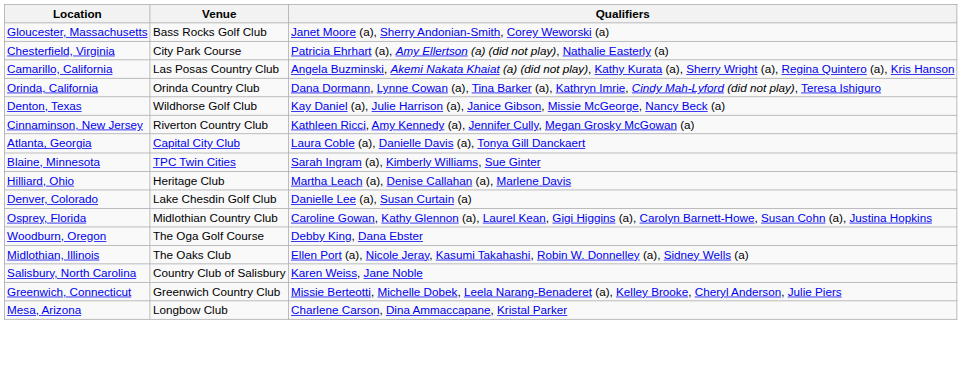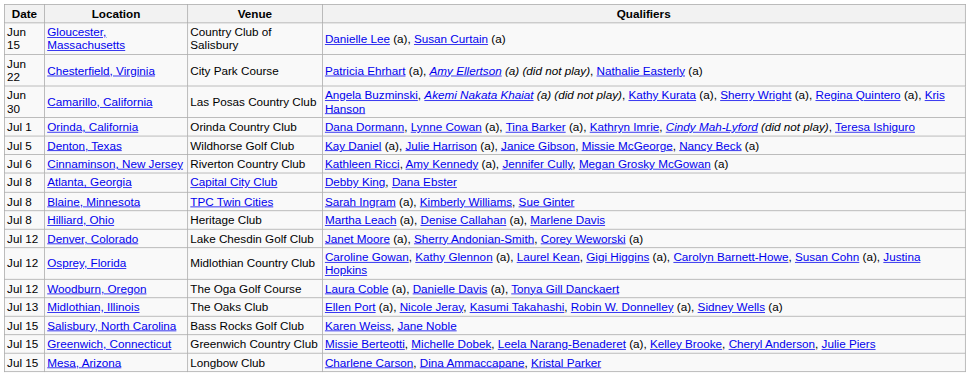 <table class=wikitable style=font-size:95%>
 <tr>
+<th>Date</th>
 <th>Location</th>
 <th>Venue</th>
 <th>Qualifiers</th>
 </tr>
 <tr>
+<td>Jun 15</td>
 <td><a href='#'>Gloucester, Massachusetts</a></td>
-<td>Bass Rocks Golf Club</td>
-<td><a href='#'>Janet Moore</a> (a), <a href='#'>Sherry Andonian-Smith</a>, <a href='#'>Corey Weworski</a> (a)</td>
+<td>Country Club of Salisbury</td>
+<td><a href='#'>Danielle Lee</a> (a), <a href='#'>Susan Curtain</a> (a)</td>
 </tr>
 <tr>
+<td>Jun 22</td>
 <td><a href='#'>Chesterfield, Virginia</a></td>
 <td>City Park Course</td>
 <td><a href='#'>Patricia Ehrhart</a> (a), <em><a href='#'>Amy Ellertson</a> (a) (did not play)</em>, <a href='#'>Nathalie Easterly</a> (a)</td>
 </tr>
 <tr>
+<td>Jun 30</td>
 <td><a href='#'>Camarillo, California</a></td>
 <td>Las Posas Country Club</td>
 <td><a href='#'>Angela Buzminski</a>, <em><a href='#'>Akemi Nakata Khaiat</a> (a) (did not play)</em>, <a href='#'>Kathy Kurata</a> (a), <a href='#'>Sherry Wright</a> (a), <a href='#'>Regina Quintero</a> (a), <a href='#'>Kris Hanson</a></td>
 </tr>
 <tr>
+<td>Jul 1</td>
 <td><a href='#'>Orinda, California</a></td>
 <td>Orinda Country Club</td>
 <td><a href='#'>Dana Dormann</a>, <a href='#'>Lynne Cowan</a> (a), <a href='#'>Tina Barker</a> (a), <a href='#'>Kathryn Imrie</a>, <em><a href='#'>Cindy Mah-Lyford</a> (did not play)</em>, <a href='#'>Teresa Ishiguro</a></td>
 </tr>
 <tr>
+<td>Jul 5</td>
 <td><a href='#'>Denton, Texas</a></td>
 <td>Wildhorse Golf Club</td>
 <td><a href='#'>Kay Daniel</a> (a), <a href='#'>Julie Harrison</a> (a), <a href='#'>Janice Gibson</a>, <a href='#'>Missie McGeorge</a>, <a href='#'>Nancy Beck</a> (a)</td>
 </tr>
 <tr>
+<td>Jul 6</td>
 <td><a href='#'>Cinnaminson, New Jersey</a></td>
 <td>Riverton Country Club</td>
 <td><a href='#'>Kathleen Ricci</a>, <a href='#'>Amy Kennedy</a> (a), <a href='#'>Jennifer Cully</a>, <a href='#'>Megan Grosky McGowan</a> (a)</td>
 </tr>
 <tr>
+<td>Jul 8</td>
 <td><a href='#'>Atlanta, Georgia</a></td>
 <td><a href='#'>Capital City Club</a></td>
-<td><a href='#'>Laura Coble</a> (a), <a href='#'>Danielle Davis</a> (a), <a href='#'>Tonya Gill Danckaert</a></td>
+<td><a href='#'>Debby King</a>, <a href='#'>Dana Ebster</a></td>
 </tr>
 <tr>
+<td>Jul 8</td>
 <td><a href='#'>Blaine, Minnesota</a></td>
 <td><a href='#'>TPC Twin Cities</a></td>
 <td><a href='#'>Sarah Ingram</a> (a), <a href='#'>Kimberly Williams</a>, <a href='#'>Sue Ginter</a></td>
 </tr>
 <tr>
+<td>Jul 8</td>
 <td><a href='#'>Hilliard, Ohio</a></td>
 <td>Heritage Club</td>
 <td><a href='#'>Martha Leach</a> (a), <a href='#'>Denise Callahan</a> (a), <a href='#'>Marlene Davis</a></td>
 </tr>
 <tr>
+<td>Jul 12</td>
 <td><a href='#'>Denver, Colorado</a></td>
 <td>Lake Chesdin Golf Club</td>
-<td><a href='#'>Danielle Lee</a> (a), <a href='#'>Susan Curtain</a> (a)</td>
+<td><a href='#'>Janet Moore</a> (a), <a href='#'>Sherry Andonian-Smith</a>, <a href='#'>Corey Weworski</a> (a)</td>
 </tr>
 <tr>
+<td>Jul 12</td>
 <td><a href='#'>Osprey, Florida</a></td>
 <td>Midlothian Country Club</td>
 <td><a href='#'>Caroline Gowan</a>, <a href='#'>Kathy Glennon</a> (a), <a href='#'>Laurel Kean</a>, <a href='#'>Gigi Higgins</a> (a), <a href='#'>Carolyn Barnett-Howe</a>, <a href='#'>Susan Cohn</a> (a), <a href='#'>Justina Hopkins</a></td>
 </tr>
 <tr>
+<td>Jul 12</td>
 <td><a href='#'>Woodburn, Oregon</a></td>
 <td>The Oga Golf Course</td>
-<td><a href='#'>Debby King</a>, <a href='#'>Dana Ebster</a></td>
+<td><a href='#'>Laura Coble</a> (a), <a href='#'>Danielle Davis</a> (a), <a href='#'>Tonya Gill Danckaert</a></td>
 </tr>
 <tr>
+<td>Jul 13</td>
 <td><a href='#'>Midlothian, Illinois</a></td>
 <td>The Oaks Club</td>
 <td><a href='#'>Ellen Port</a> (a), <a href='#'>Nicole Jeray</a>, <a href='#'>Kasumi Takahashi</a>, <a href='#'>Robin W. Donnelley</a> (a), <a href='#'>Sidney Wells</a> (a)</td>
 </tr>
 <tr>
+<td>Jul 15</td>
 <td><a href='#'>Salisbury, North Carolina</a></td>
-<td>Country Club of Salisbury</td>
+<td>Bass Rocks Golf Club</td>
 <td><a href='#'>Karen Weiss</a>, <a href='#'>Jane Noble</a></td>
 </tr>
 <tr>
+<td>Jul 15</td>
 <td><a href='#'>Greenwich, Connecticut</a></td>
 <td>Greenwich Country Club</td>
 <td><a href='#'>Missie Berteotti</a>, <a href='#'>Michelle Dobek</a>, <a href='#'>Leela Narang-Benaderet</a> (a), <a href='#'>Kelley Brooke</a>, <a href='#'>Cheryl Anderson</a>, <a href='#'>Julie Piers</a></td>
 </tr>
 <tr>
+<td>Jul 15</td>
 <td><a href='#'>Mesa, Arizona</a></td>
 <td>Longbow Club</td>
 <td><a href='#'>Charlene Carson</a>, <a href='#'>Dina Ammaccapane</a>, <a href='#'>Kristal Parker</a></td>
 </tr>
 </table>
